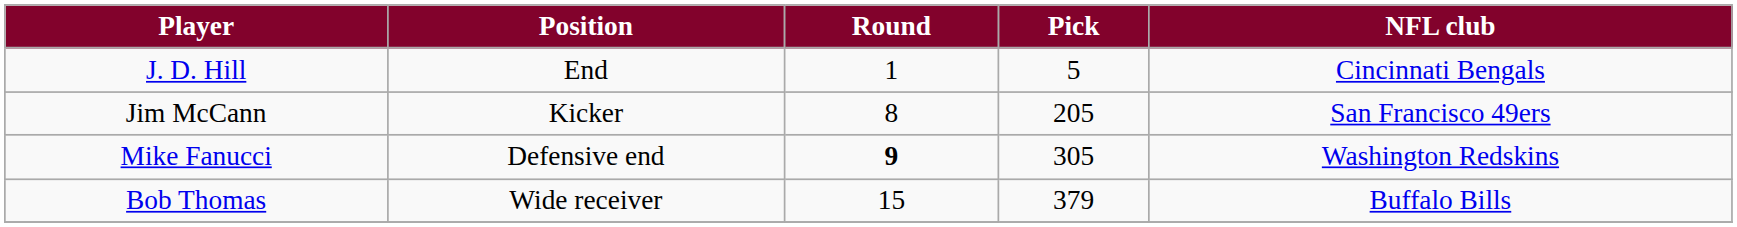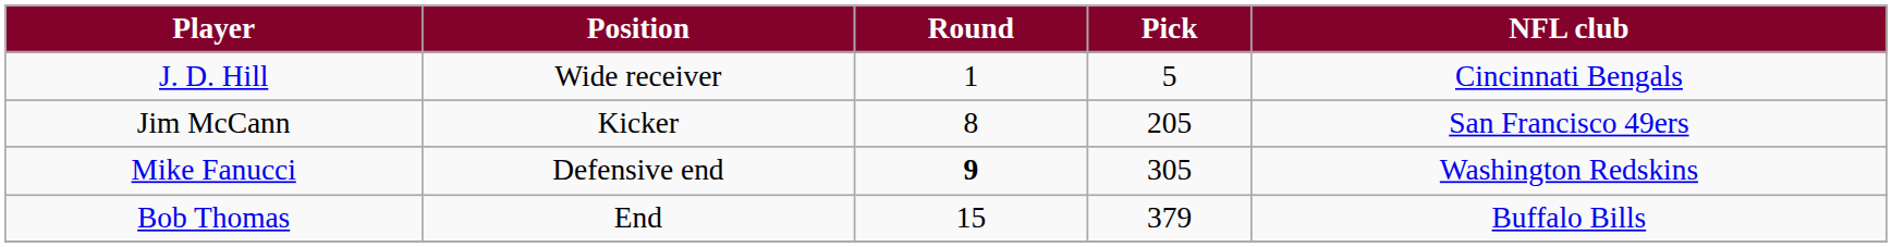 <table class="wikitable" width="80%">
 <tr align="center"  style="background:#82022c;color:#FFFFFF;">
 <td><strong>Player</strong></td>
 <td><strong>Position</strong></td>
 <td><strong>Round</strong></td>
 <td><strong>Pick</strong></td>
 <td><strong>NFL club</strong></td>
 </tr>
 <tr align="center" bgcolor="">
 <td><a href='#'>J. D. Hill</a></td>
-<td>End</td>
+<td>Wide receiver</td>
 <td>1</td>
 <td>5</td>
 <td><a href='#'>Cincinnati Bengals</a></td>
 </tr>
 <tr align="center" bgcolor="">
 <td>Jim McCann</td>
 <td>Kicker</td>
 <td>8</td>
 <td>205</td>
 <td><a href='#'>San Francisco 49ers</a></td>
 </tr>
 <tr align="center" bgcolor="">
 <td><a href='#'>Mike Fanucci</a></td>
 <td>Defensive end</td>
 <td><strong>9</strong></td>
 <td>305</td>
 <td><a href='#'>Washington Redskins</a></td>
 </tr>
 <tr align="center" bgcolor="">
 <td><a href='#'>Bob Thomas</a></td>
-<td>Wide receiver</td>
+<td>End</td>
 <td>15</td>
 <td>379</td>
 <td><a href='#'>Buffalo Bills</a></td>
 </tr>
 <tr align="center" bgcolor="">
 </tr>
 </table>
